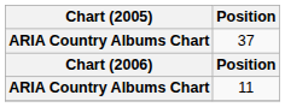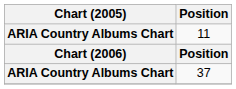 <table class="wikitable sortable plainrowheaders" style="text-align:center">
 <tr>
 <th scope="col">Chart (2005)</th>
 <th scope="col">Position</th>
 </tr>
 <tr>
 <th scope="row">ARIA Country Albums Chart</th>
-<td>37</td>
+<td>11</td>
 </tr>
 <tr>
 <th scope="col">Chart (2006)</th>
 <th scope="col">Position</th>
 </tr>
 <tr>
 <th scope="row">ARIA Country Albums Chart</th>
-<td>11</td>
+<td>37</td>
 </tr>
 <tr>
 </tr>
 </table>
